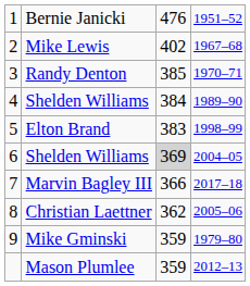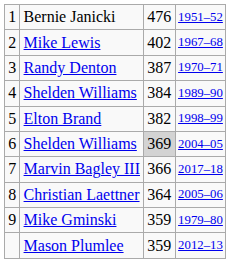 <table class="wikitable">
 <tr>
 </tr>
 <tr>
 <td>1</td>
 <td>Bernie Janicki</td>
 <td>476</td>
 <td style="font-size:80%;"><a href='#'>1951–52</a></td>
 </tr>
 <tr>
 <td>2</td>
 <td><a href='#'>Mike Lewis</a></td>
 <td>402</td>
 <td style="font-size:80%;"><a href='#'>1967–68</a></td>
 </tr>
 <tr>
 <td>3</td>
 <td><a href='#'>Randy Denton</a></td>
-<td>385</td>
+<td>387</td>
 <td style="font-size:80%;"><a href='#'>1970–71</a></td>
 </tr>
 <tr>
 <td>4</td>
 <td><a href='#'>Shelden Williams</a></td>
 <td>384</td>
 <td style="font-size:80%;"><a href='#'>1989–90</a></td>
 </tr>
 <tr>
 <td>5</td>
 <td><a href='#'>Elton Brand</a></td>
-<td>383</td>
+<td>382</td>
 <td style="font-size:80%;"><a href='#'>1998–99</a></td>
 </tr>
 <tr>
 <td>6</td>
 <td><a href='#'>Shelden Williams</a></td>
 <td style="background: lightgrey;">369</td>
 <td style="font-size:80%;"><a href='#'>2004–05</a></td>
 </tr>
 <tr>
 <td>7</td>
 <td><a href='#'>Marvin Bagley III</a></td>
 <td>366</td>
 <td style="font-size:80%;"><a href='#'>2017–18</a></td>
 </tr>
 <tr>
 <td>8</td>
 <td><a href='#'>Christian Laettner</a></td>
-<td>362</td>
+<td>364</td>
 <td style="font-size:80%;"><a href='#'>2005–06</a></td>
 </tr>
 <tr>
 <td>9</td>
 <td><a href='#'>Mike Gminski</a></td>
 <td>359</td>
 <td style="font-size:80%;"><a href='#'>1979–80</a></td>
 </tr>
 <tr>
 <td></td>
 <td><a href='#'>Mason Plumlee</a></td>
 <td>359</td>
 <td style="font-size:80%;"><a href='#'>2012–13</a></td>
 </tr>
 </table>
